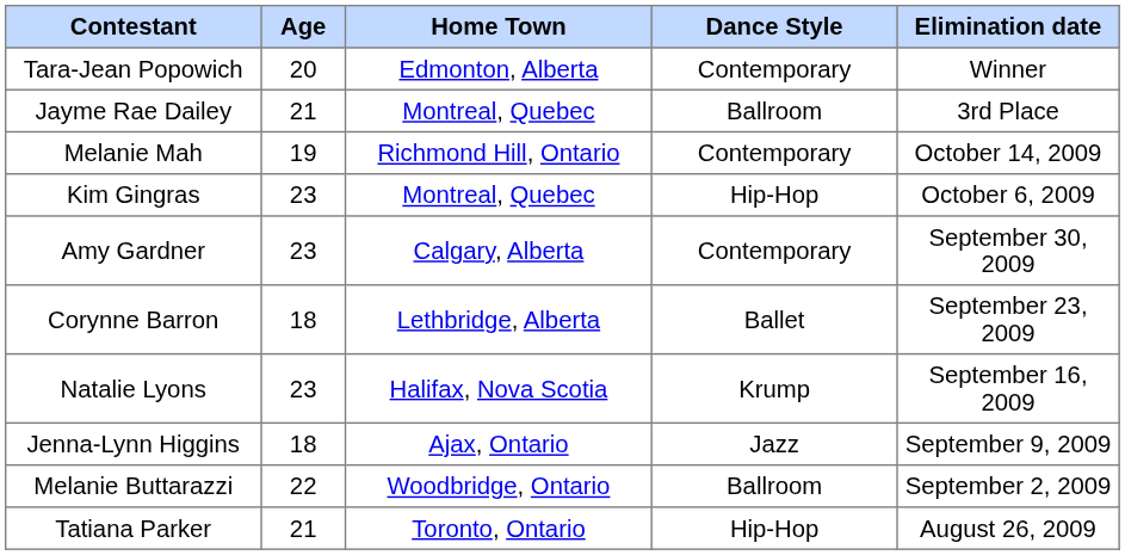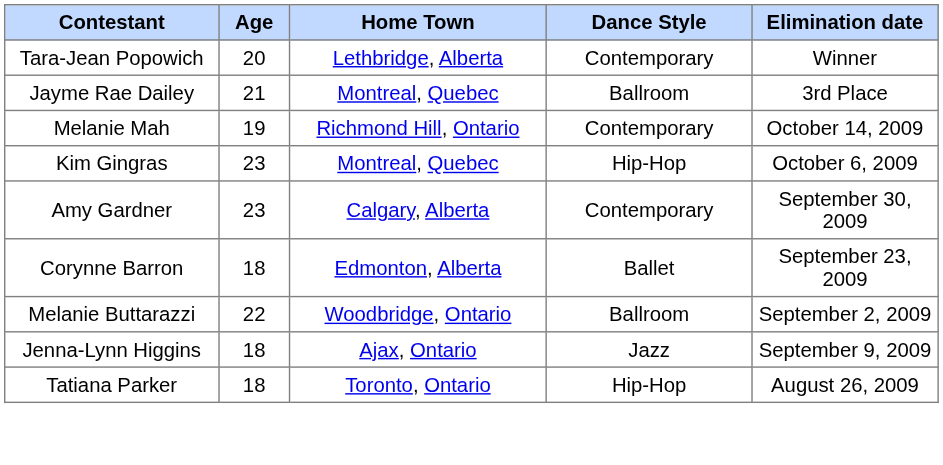 <table border="1" cellpadding="4" cellspacing="0" style="text-align:center; font-size:90%; border-collapse:collapse;" width=75%>
 <tr style="background:#C1D8FF;">
 <th width=15%>Contestant</th>
 <th width=4%; align=center>Age</th>
 <th width=18%>Home Town</th>
 <th width=13%>Dance Style</th>
 <th width=13%>Elimination date</th>
 </tr>
 <tr>
 <td>Tara-Jean Popowich</td>
 <td>20</td>
-<td><a href='#'>Edmonton</a>, <a href='#'>Alberta</a></td>
+<td><a href='#'>Lethbridge</a>, <a href='#'>Alberta</a></td>
 <td>Contemporary</td>
 <td>Winner</td>
 </tr>
 <tr>
 <td>Jayme Rae Dailey</td>
 <td>21</td>
 <td><a href='#'>Montreal</a>, <a href='#'>Quebec</a></td>
 <td>Ballroom</td>
 <td>3rd Place</td>
 </tr>
 <tr>
 <td>Melanie Mah</td>
 <td>19</td>
 <td><a href='#'>Richmond Hill</a>, <a href='#'>Ontario</a></td>
 <td>Contemporary</td>
 <td>October 14, 2009</td>
 </tr>
 <tr>
 <td>Kim Gingras</td>
 <td>23</td>
 <td><a href='#'>Montreal</a>, <a href='#'>Quebec</a></td>
 <td>Hip-Hop</td>
 <td>October 6, 2009</td>
 </tr>
 <tr>
 <td>Amy Gardner</td>
 <td>23</td>
 <td><a href='#'>Calgary</a>, <a href='#'>Alberta</a></td>
 <td>Contemporary</td>
 <td>September 30, 2009</td>
 </tr>
 <tr>
 <td>Corynne Barron</td>
 <td>18</td>
-<td><a href='#'>Lethbridge</a>, <a href='#'>Alberta</a></td>
+<td><a href='#'>Edmonton</a>, <a href='#'>Alberta</a></td>
 <td>Ballet</td>
 <td>September 23, 2009</td>
 </tr>
 <tr>
-<td>Natalie Lyons</td>
-<td>23</td>
-<td><a href='#'>Halifax</a>, <a href='#'>Nova Scotia</a></td>
-<td>Krump</td>
-<td>September 16, 2009</td>
+<td>Melanie Buttarazzi</td>
+<td>22</td>
+<td><a href='#'>Woodbridge</a>, <a href='#'>Ontario</a></td>
+<td>Ballroom</td>
+<td>September 2, 2009</td>
 </tr>
 <tr>
 <td>Jenna-Lynn Higgins</td>
 <td>18</td>
 <td><a href='#'>Ajax</a>, <a href='#'>Ontario</a></td>
 <td>Jazz</td>
 <td>September 9, 2009</td>
 </tr>
 <tr>
-<td>Melanie Buttarazzi</td>
-<td>22</td>
-<td><a href='#'>Woodbridge</a>, <a href='#'>Ontario</a></td>
-<td>Ballroom</td>
-<td>September 2, 2009</td>
-</tr>
-<tr>
 <td>Tatiana Parker</td>
-<td>21</td>
+<td>18</td>
 <td><a href='#'>Toronto</a>, <a href='#'>Ontario</a></td>
 <td>Hip-Hop</td>
 <td>August 26, 2009</td>
 </tr>
 </table>
